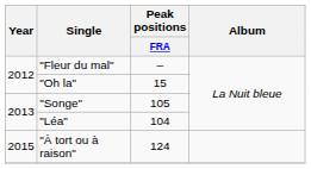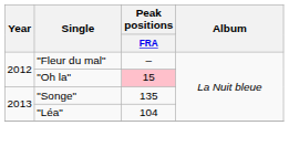 <table class="wikitable">
 <tr>
 <th align="center" rowspan="2" width="10">Year</th>
 <th align="center" rowspan="2" width="120">Single</th>
 <th align="center" colspan="1">Peak positions</th>
 <th align="center" rowspan="2" width="150">Album</th>
 </tr>
 <tr>
 <th width="20"><small><a href='#'>FRA</a></small><br></th>
 </tr>
 <tr>
 <td align="center" rowspan="2">2012</td>
 <td>"Fleur du mal"</td>
 <td align="center">–</td>
 <td align="center" rowspan="4"><em>La Nuit bleue</em></td>
 </tr>
 <tr>
 <td>"Oh la"</td>
-<td align="center">15</td>
+<td align="center" style="background: pink;">15</td>
 </tr>
 <tr>
 <td align="center" rowspan="2">2013</td>
 <td>"Songe"</td>
-<td align="center">105</td>
+<td align="center">135</td>
 </tr>
 <tr>
 <td>"Léa"</td>
 <td align="center">104</td>
 </tr>
 <tr>
-<td align="center">2015</td>
-<td>"À tort ou à raison"</td>
-<td align="center">124</td>
-<td align="center"></td>
-</tr>
-<tr>
 </tr>
 </table>
